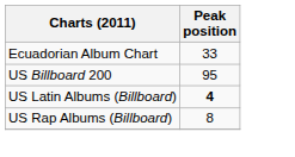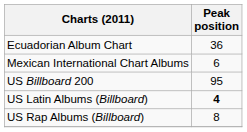 <table class="wikitable">
 <tr>
 <th>Charts (2011)</th>
 <th>Peak<br>position</th>
 </tr>
 <tr>
 <td>Ecuadorian Album Chart</td>
-<td style="text-align:center;">33</td>
+<td style="text-align:center;">36</td>
+</tr>
+<tr>
+<td>Mexican International Chart Albums</td>
+<td style="text-align:center;">6</td>
 </tr>
 <tr>
 <td>US <em>Billboard</em> 200</td>
 <td style="text-align:center;">95</td>
 </tr>
 <tr>
 <td>US Latin Albums (<em>Billboard</em>)</td>
 <td style="text-align:center;"><strong>4</strong></td>
 </tr>
 <tr>
 <td>US Rap Albums (<em>Billboard</em>)</td>
 <td style="text-align:center;">8</td>
 </tr>
 <tr>
 </tr>
 </table>
